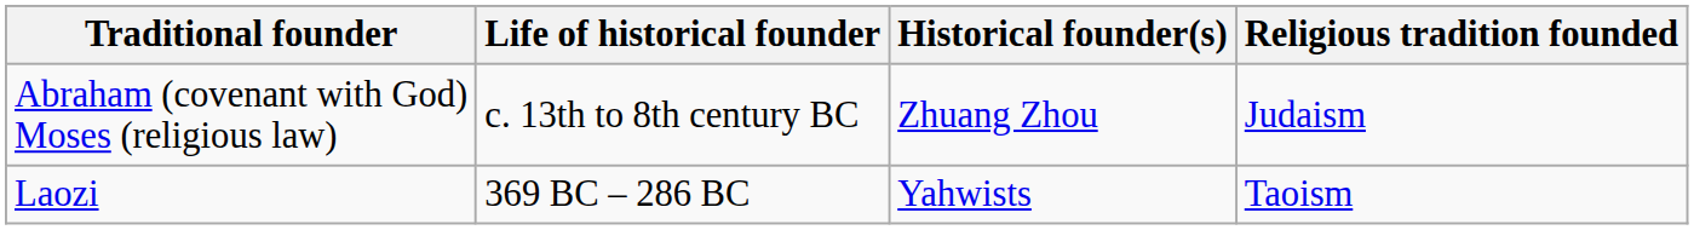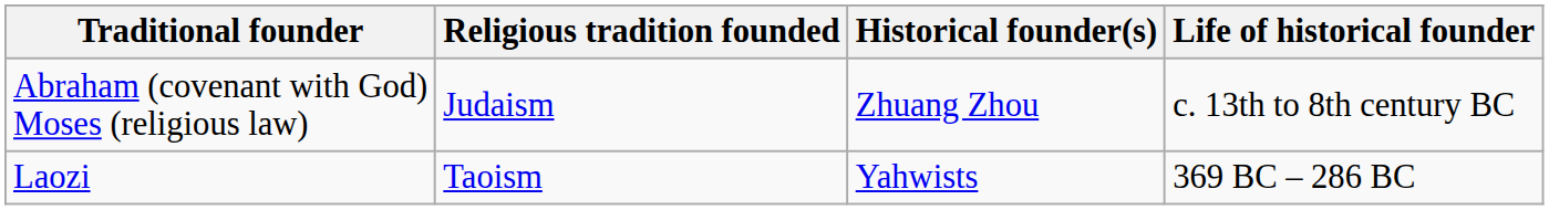 <table class="wikitable sortable">
 <tr>
 <th>Traditional founder</th>
+<th>Religious tradition founded</th>
+<th>Historical founder(s)</th>
 <th>Life of historical founder</th>
-<th>Historical founder(s)</th>
-<th>Religious tradition founded</th>
 </tr>
 <tr>
 <td><a href='#'>Abraham</a> (covenant with God)<br><a href='#'>Moses</a> (religious law)</td>
+<td><a href='#'>Judaism</a></td>
+<td><a href='#'>Zhuang Zhou</a></td>
 <td>c. 13th to 8th century BC</td>
-<td><a href='#'>Zhuang Zhou</a></td>
-<td><a href='#'>Judaism</a></td>
 </tr>
 <tr>
 <td><a href='#'>Laozi</a></td>
+<td><a href='#'>Taoism</a></td>
+<td><a href='#'>Yahwists</a></td>
 <td>369 BC – 286 BC</td>
-<td><a href='#'>Yahwists</a></td>
-<td><a href='#'>Taoism</a></td>
 </tr>
 </table>
